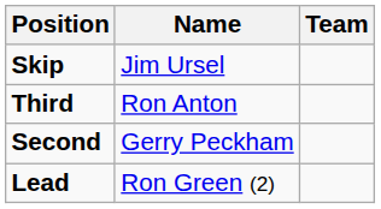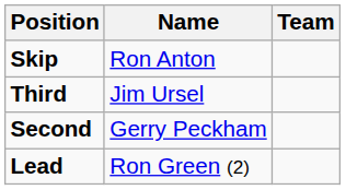 <table class="wikitable">
 <tr>
 <th><strong>Position</strong></th>
 <th><strong>Name</strong></th>
 <th><strong>Team</strong></th>
 </tr>
 <tr>
 <td><strong>Skip</strong></td>
-<td><a href='#'>Jim Ursel</a></td>
+<td><a href='#'>Ron Anton</a></td>
 <td></td>
 </tr>
 <tr>
 <td><strong>Third</strong></td>
-<td><a href='#'>Ron Anton</a></td>
+<td><a href='#'>Jim Ursel</a></td>
 <td></td>
 </tr>
 <tr>
 <td><strong>Second</strong></td>
 <td><a href='#'>Gerry Peckham</a></td>
 <td></td>
 </tr>
 <tr>
 <td><strong>Lead</strong></td>
 <td><a href='#'>Ron Green</a> <small>(2)</small></td>
 <td></td>
 </tr>
 </table>
